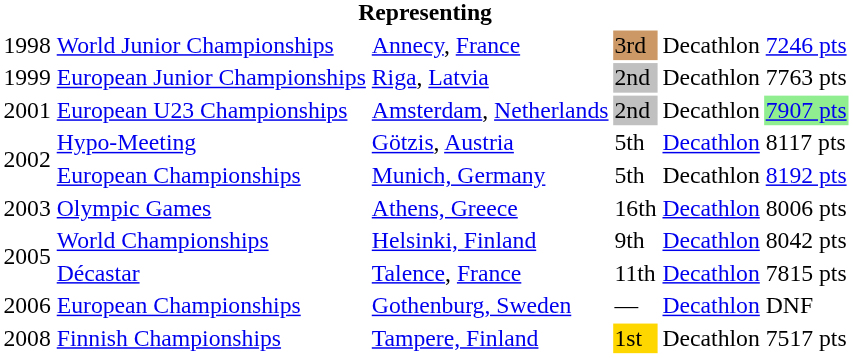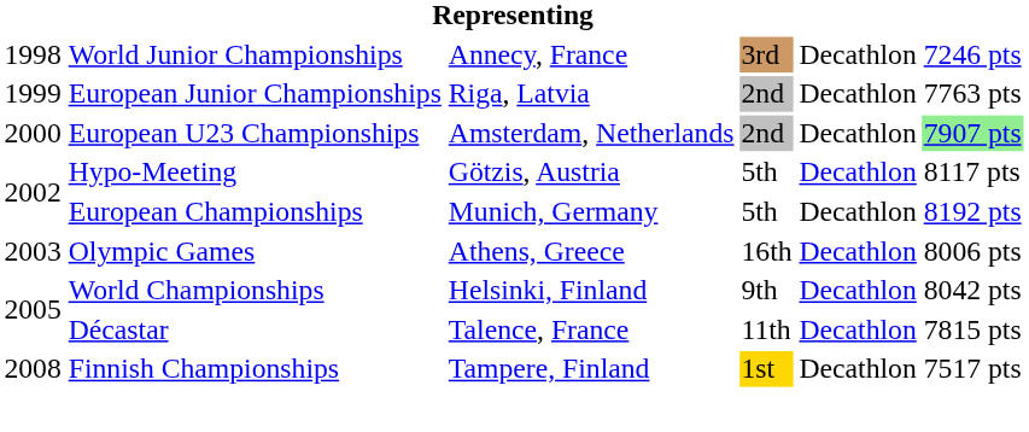 <table>
 <tr>
 <th colspan="6">Representing </th>
 </tr>
 <tr>
 <td>1998</td>
 <td><a href='#'>World Junior Championships</a></td>
 <td><a href='#'>Annecy</a>, <a href='#'>France</a></td>
 <td bgcolor="cc9966">3rd</td>
 <td>Decathlon</td>
 <td><a href='#'>7246 pts</a></td>
 </tr>
 <tr>
 <td>1999</td>
 <td><a href='#'>European Junior Championships</a></td>
 <td><a href='#'>Riga</a>, <a href='#'>Latvia</a></td>
 <td bgcolor="silver">2nd</td>
 <td>Decathlon</td>
 <td>7763 pts</td>
 </tr>
 <tr>
-<td>2001</td>
+<td>2000</td>
 <td><a href='#'>European U23 Championships</a></td>
 <td><a href='#'>Amsterdam</a>, <a href='#'>Netherlands</a></td>
 <td bgcolor=silver>2nd</td>
 <td>Decathlon</td>
 <td style="background: lightgreen;"><a href='#'>7907 pts</a></td>
 </tr>
 <tr>
 <td rowspan=2>2002</td>
 <td><a href='#'>Hypo-Meeting</a></td>
 <td><a href='#'>Götzis</a>, <a href='#'>Austria</a></td>
 <td>5th</td>
 <td><a href='#'>Decathlon</a></td>
 <td>8117 pts</td>
 </tr>
 <tr>
 <td><a href='#'>European Championships</a></td>
 <td><a href='#'>Munich, Germany</a></td>
 <td>5th</td>
 <td>Decathlon</td>
 <td><a href='#'>8192 pts</a></td>
 </tr>
 <tr>
 <td>2003</td>
 <td><a href='#'>Olympic Games</a></td>
 <td><a href='#'>Athens, Greece</a></td>
 <td>16th</td>
 <td><a href='#'>Decathlon</a></td>
 <td>8006 pts</td>
 </tr>
 <tr>
 <td rowspan=2>2005</td>
 <td><a href='#'>World Championships</a></td>
 <td><a href='#'>Helsinki, Finland</a></td>
 <td>9th</td>
 <td><a href='#'>Decathlon</a></td>
 <td>8042 pts</td>
 </tr>
 <tr>
 <td><a href='#'>Décastar</a></td>
 <td><a href='#'>Talence</a>, <a href='#'>France</a></td>
 <td>11th</td>
 <td><a href='#'>Decathlon</a></td>
 <td>7815 pts</td>
 </tr>
 <tr>
-<td>2006</td>
-<td><a href='#'>European Championships</a></td>
-<td><a href='#'>Gothenburg, Sweden</a></td>
-<td>—</td>
-<td><a href='#'>Decathlon</a></td>
-<td>DNF</td>
-</tr>
-<tr>
 <td>2008</td>
 <td><a href='#'>Finnish Championships</a></td>
 <td><a href='#'>Tampere, Finland</a></td>
 <td bgcolor="gold">1st</td>
 <td>Decathlon</td>
 <td>7517 pts</td>
 </tr>
 </table>
